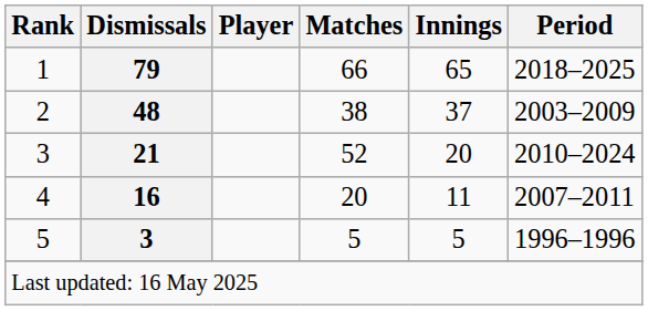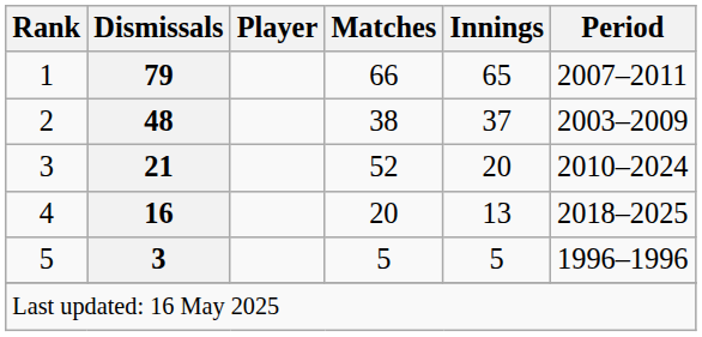 <table class="wikitable plainrowheaders sortable">
 <tr>
 <th scope=col>Rank</th>
 <th scope=col>Dismissals</th>
 <th scope=col>Player</th>
 <th scope=col>Matches</th>
 <th scope=col>Innings</th>
 <th scope=col>Period</th>
 </tr>
 <tr>
 <td align="center">1</td>
 <th scope="row" style="text-align:center;">79</th>
 <td></td>
 <td align="center">66</td>
 <td align="center">65</td>
-<td>2018–2025</td>
+<td>2007–2011</td>
 </tr>
 <tr>
 <td align="center">2</td>
 <th scope="row" style="text-align:center;">48</th>
 <td></td>
 <td align="center">38</td>
 <td align="center">37</td>
 <td>2003–2009</td>
 </tr>
 <tr>
 <td align="center">3</td>
 <th scope="row" style="text-align:center;">21</th>
 <td></td>
 <td align="center">52</td>
 <td align="center">20</td>
 <td>2010–2024</td>
 </tr>
 <tr>
 <td align=center>4</td>
 <th scope=row style=text-align:center;>16</th>
 <td></td>
 <td align=center>20</td>
-<td align=center>11</td>
-<td>2007–2011</td>
+<td align=center>13</td>
+<td>2018–2025</td>
 </tr>
 <tr>
 <td align="center">5</td>
 <th scope="row" style="text-align:center;">3</th>
 <td></td>
 <td align="center">5</td>
 <td align="center">5</td>
 <td>1996–1996</td>
 </tr>
 <tr>
 </tr>
 <tr class=sortbottom>
 <td colspan=6><small>Last updated: 16 May 2025</small></td>
 </tr>
 </table>
